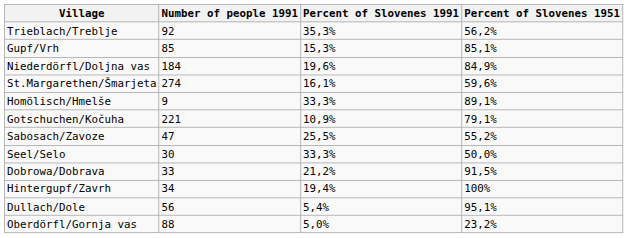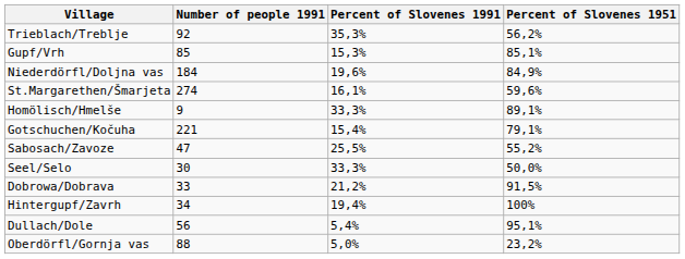 <table class="wikitable">
 <tr>
 <th>Village</th>
 <th>Number of people 1991</th>
 <th>Percent of Slovenes 1991</th>
 <th>Percent of Slovenes  1951</th>
 </tr>
 <tr>
 <td>Trieblach/Treblje</td>
 <td>92</td>
 <td>35,3%</td>
 <td>56,2%</td>
 </tr>
 <tr>
 <td>Gupf/Vrh</td>
 <td>85</td>
 <td>15,3%</td>
 <td>85,1%</td>
 </tr>
 <tr>
 <td>Niederdörfl/Doljna vas</td>
 <td>184</td>
 <td>19,6%</td>
 <td>84,9%</td>
 </tr>
 <tr>
 <td>St.Margarethen/Šmarjeta</td>
 <td>274</td>
 <td>16,1%</td>
 <td>59,6%</td>
 </tr>
 <tr>
 <td>Homölisch/Hmelše</td>
 <td>9</td>
 <td>33,3%</td>
 <td>89,1%</td>
 </tr>
 <tr>
 <td>Gotschuchen/Kočuha</td>
 <td>221</td>
-<td>10,9%</td>
+<td>15,4%</td>
 <td>79,1%</td>
 </tr>
 <tr>
 <td>Sabosach/Zavoze</td>
 <td>47</td>
 <td>25,5%</td>
 <td>55,2%</td>
 </tr>
 <tr>
 <td>Seel/Selo</td>
 <td>30</td>
 <td>33,3%</td>
 <td>50,0%</td>
 </tr>
 <tr>
 <td>Dobrowa/Dobrava</td>
 <td>33</td>
 <td>21,2%</td>
 <td>91,5%</td>
 </tr>
 <tr>
 <td>Hintergupf/Zavrh</td>
 <td>34</td>
 <td>19,4%</td>
 <td>100%</td>
 </tr>
 <tr>
 <td>Dullach/Dole</td>
 <td>56</td>
 <td>5,4%</td>
 <td>95,1%</td>
 </tr>
 <tr>
 <td>Oberdörfl/Gornja vas</td>
 <td>88</td>
 <td>5,0%</td>
 <td>23,2%</td>
 </tr>
 </table>
